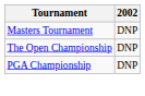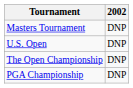 <table class="wikitable" style="font-size:95%;">
 <tr>
 <th>Tournament</th>
 <th>2002</th>
 </tr>
 <tr>
 <td><a href='#'>Masters Tournament</a></td>
+<td align="center">DNP</td>
+</tr>
+<tr>
+<td><a href='#'>U.S. Open</a></td>
 <td align="center">DNP</td>
 </tr>
 <tr>
 <td><a href='#'>The Open Championship</a></td>
 <td align="center">DNP</td>
 </tr>
 <tr>
 <td><a href='#'>PGA Championship</a></td>
 <td align="center">DNP</td>
 </tr>
 </table>
